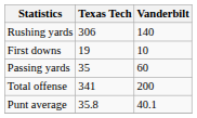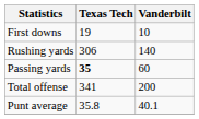 <table class="wikitable">
 <tr>
 <th>Statistics</th>
 <th>Texas Tech</th>
 <th>Vanderbilt</th>
 </tr>
 <tr>
+<td>First downs</td>
+<td>19</td>
+<td>10</td>
+</tr>
+<tr>
 <td>Rushing yards</td>
 <td>306</td>
 <td>140</td>
 </tr>
 <tr>
-<td>First downs</td>
-<td>19</td>
-<td>10</td>
-</tr>
-<tr>
 <td>Passing yards</td>
-<td>35</td>
+<td><strong>35</strong></td>
 <td>60</td>
 </tr>
 <tr>
 <td>Total offense</td>
 <td>341</td>
 <td>200</td>
 </tr>
 <tr>
 <td>Punt average</td>
 <td>35.8</td>
 <td>40.1</td>
 </tr>
 <tr>
 </tr>
 </table>
